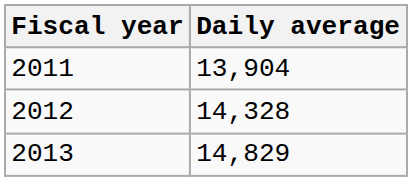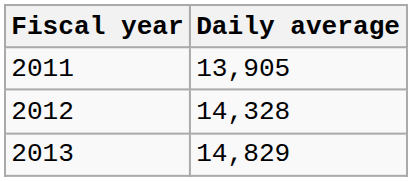 <table class="wikitable">
 <tr>
 <th>Fiscal year</th>
 <th>Daily average</th>
 </tr>
 <tr>
 <td>2011</td>
-<td>13,904</td>
+<td>13,905</td>
 </tr>
 <tr>
 <td>2012</td>
 <td>14,328</td>
 </tr>
 <tr>
 <td>2013</td>
 <td>14,829</td>
 </tr>
 </table>
